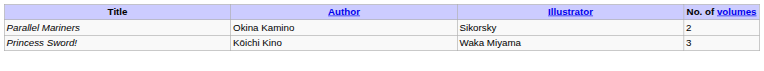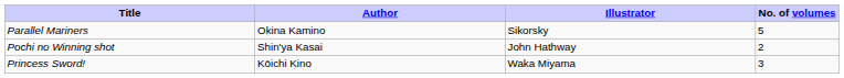 <table class="wikitable" style="width: 98%;">
 <tr>
 <th width=30% style="background:#ccf;">Title</th>
 <th width=30% style="background:#ccf;"><a href='#'>Author</a></th>
 <th width=30% style="background:#ccf;"><a href='#'>Illustrator</a></th>
 <th width=10% style="background:#ccf;">No. of <a href='#'>volumes</a></th>
 </tr>
 <tr>
 <td><em>Parallel Mariners</em></td>
 <td>Okina Kamino</td>
 <td>Sikorsky</td>
+<td>5</td>
+</tr>
+<tr>
+<td><em>Pochi no Winning shot</em></td>
+<td>Shin'ya Kasai</td>
+<td>John Hathway</td>
 <td>2</td>
 </tr>
 <tr>
 <td><em>Princess Sword!</em></td>
 <td>Kōichi Kino</td>
 <td>Waka Miyama</td>
 <td>3</td>
 </tr>
 </table>
